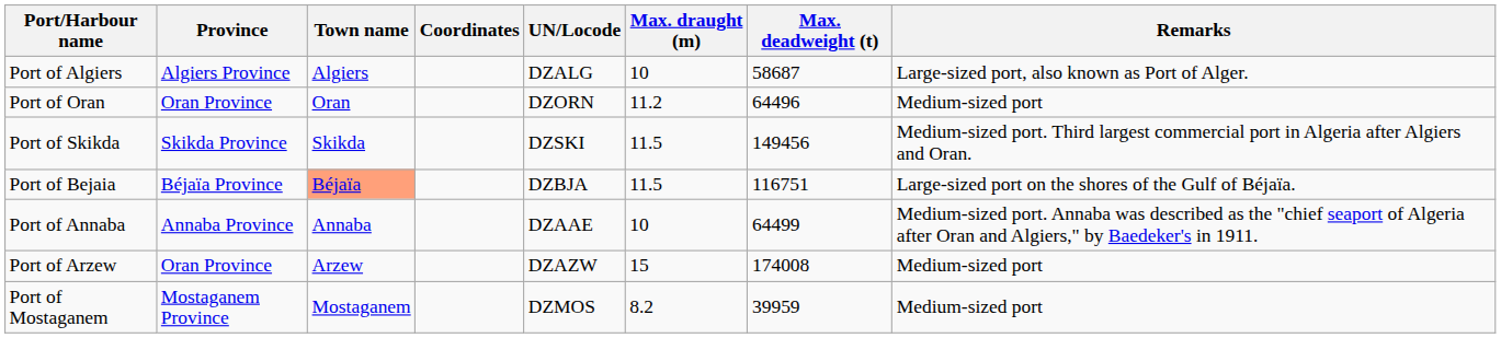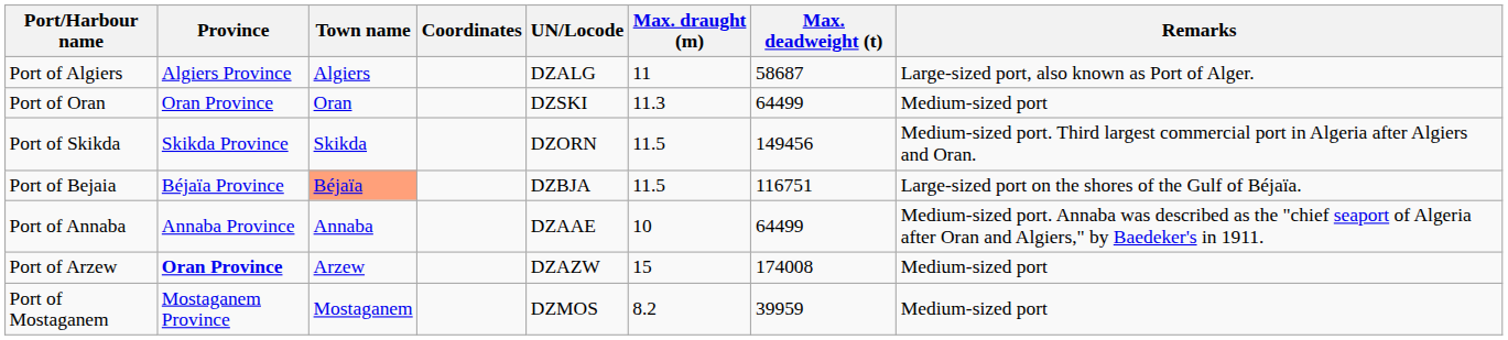 <table class="wikitable sortable">
 <tr>
 <th>Port/Harbour name</th>
 <th>Province</th>
 <th>Town name</th>
 <th>Coordinates</th>
 <th>UN/Locode</th>
 <th><a href='#'>Max. draught</a> (m)</th>
 <th><a href='#'>Max. deadweight</a> (t)</th>
 <th>Remarks</th>
 </tr>
 <tr>
 <td>Port of Algiers</td>
 <td><a href='#'>Algiers Province</a></td>
 <td><a href='#'>Algiers</a></td>
 <td></td>
 <td>DZALG</td>
-<td>10</td>
+<td>11</td>
 <td>58687</td>
 <td>Large-sized port, also known as Port of Alger.</td>
 </tr>
 <tr>
 <td>Port of Oran</td>
 <td><a href='#'>Oran Province</a></td>
 <td><a href='#'>Oran</a></td>
 <td></td>
-<td>DZORN</td>
-<td>11.2</td>
-<td>64496</td>
+<td>DZSKI</td>
+<td>11.3</td>
+<td>64499</td>
 <td>Medium-sized port</td>
 </tr>
 <tr>
 <td>Port of Skikda</td>
 <td><a href='#'>Skikda Province</a></td>
 <td><a href='#'>Skikda</a></td>
 <td></td>
-<td>DZSKI</td>
+<td>DZORN</td>
 <td>11.5</td>
 <td>149456</td>
 <td>Medium-sized port. Third largest commercial port in Algeria after Algiers and Oran.</td>
 </tr>
 <tr>
 <td>Port of Bejaia</td>
 <td><a href='#'>Béjaïa Province</a></td>
 <td style="background: lightsalmon;"><a href='#'>Béjaïa</a></td>
 <td></td>
 <td>DZBJA</td>
 <td>11.5</td>
 <td>116751</td>
 <td>Large-sized port on the shores of the Gulf of Béjaïa.</td>
 </tr>
 <tr>
 <td>Port of Annaba</td>
 <td><a href='#'>Annaba Province</a></td>
 <td><a href='#'>Annaba</a></td>
 <td></td>
 <td>DZAAE</td>
 <td>10</td>
 <td>64499</td>
 <td>Medium-sized port.  Annaba was described as the "chief <a href='#'>seaport</a> of Algeria after Oran and Algiers," by <a href='#'>Baedeker's</a> in 1911.</td>
 </tr>
 <tr>
 <td>Port of Arzew</td>
-<td><a href='#'>Oran Province</a></td>
+<td><strong><a href='#'>Oran Province</a></strong></td>
 <td><a href='#'>Arzew</a></td>
 <td></td>
 <td>DZAZW</td>
 <td>15</td>
 <td>174008</td>
 <td>Medium-sized port</td>
 </tr>
 <tr>
 <td>Port of Mostaganem</td>
 <td><a href='#'>Mostaganem Province</a></td>
 <td><a href='#'>Mostaganem</a></td>
 <td></td>
 <td>DZMOS</td>
 <td>8.2</td>
 <td>39959</td>
 <td>Medium-sized port</td>
 </tr>
 </table>
